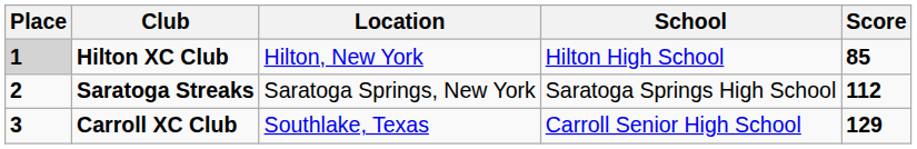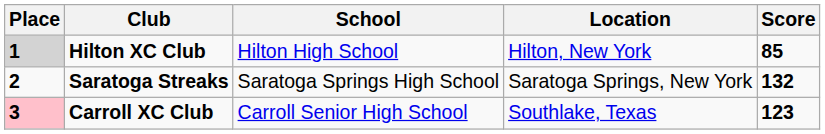 <table class="wikitable">
 <tr>
 <th>Place</th>
 <th>Club</th>
+<th>School</th>
 <th>Location</th>
-<th>School</th>
 <th>Score</th>
 </tr>
 <tr>
 <td style="background: lightgrey;"><strong>1</strong></td>
 <td><strong>Hilton XC Club</strong></td>
+<td><a href='#'>Hilton High School</a></td>
 <td><a href='#'>Hilton, New York</a></td>
-<td><a href='#'>Hilton High School</a></td>
 <td><strong>85</strong></td>
 </tr>
 <tr>
 <td><strong>2</strong></td>
 <td><strong>Saratoga Streaks</strong></td>
+<td>Saratoga Springs High School</td>
 <td>Saratoga Springs, New York</td>
-<td>Saratoga Springs High School</td>
-<td><strong>112</strong></td>
+<td><strong>132</strong></td>
 </tr>
 <tr>
-<td><strong>3</strong></td>
+<td style="background: pink;"><strong>3</strong></td>
 <td><strong>Carroll XC Club</strong></td>
+<td><a href='#'>Carroll Senior High School</a></td>
 <td><a href='#'>Southlake, Texas</a></td>
-<td><a href='#'>Carroll Senior High School</a></td>
-<td><strong>129</strong></td>
+<td><strong>123</strong></td>
 </tr>
 </table>
